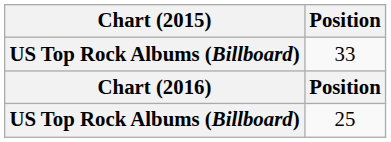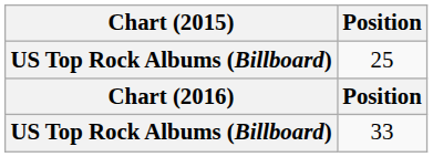 <table class="wikitable plainrowheaders" style="text-align:center">
 <tr>
 <th scope="col">Chart (2015)</th>
 <th scope="col">Position</th>
 </tr>
 <tr>
 <th scope="row">US Top Rock Albums (<em>Billboard</em>)</th>
-<td>33</td>
+<td>25</td>
 </tr>
 <tr>
 <th scope="col">Chart (2016)</th>
 <th scope="col">Position</th>
 </tr>
 <tr>
 <th scope="row">US Top Rock Albums (<em>Billboard</em>)</th>
-<td>25</td>
+<td>33</td>
 </tr>
 </table>
